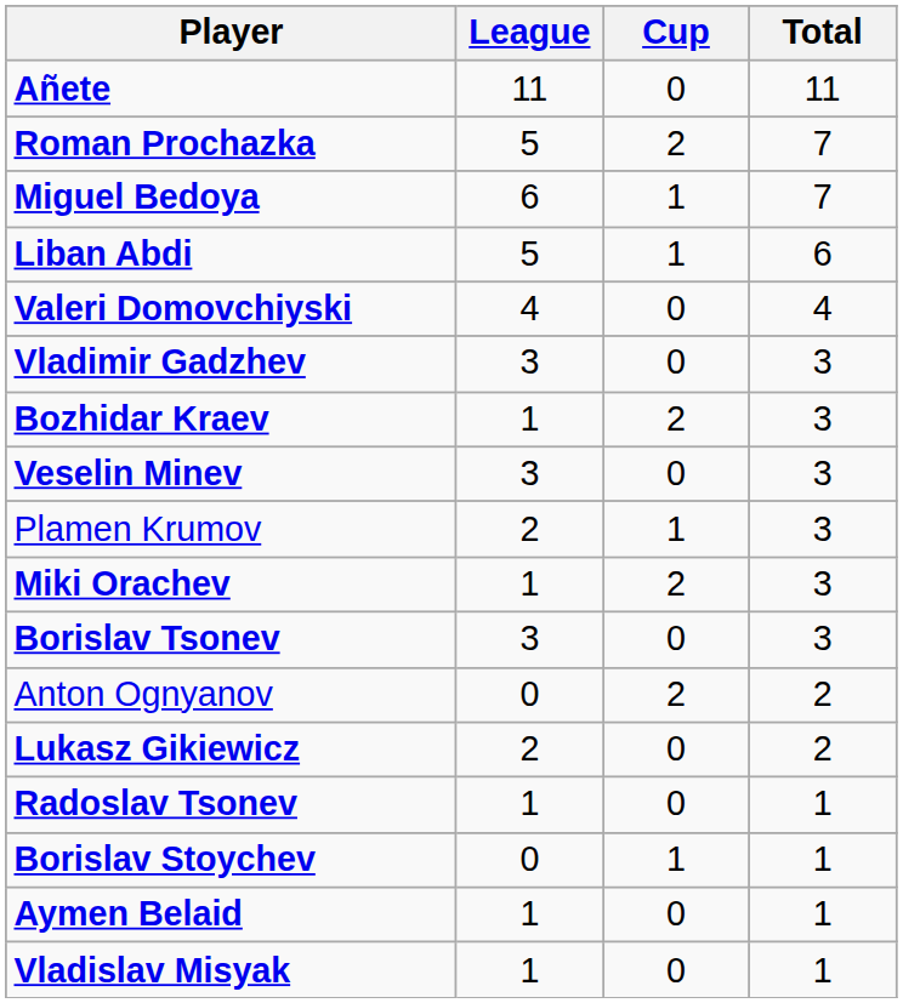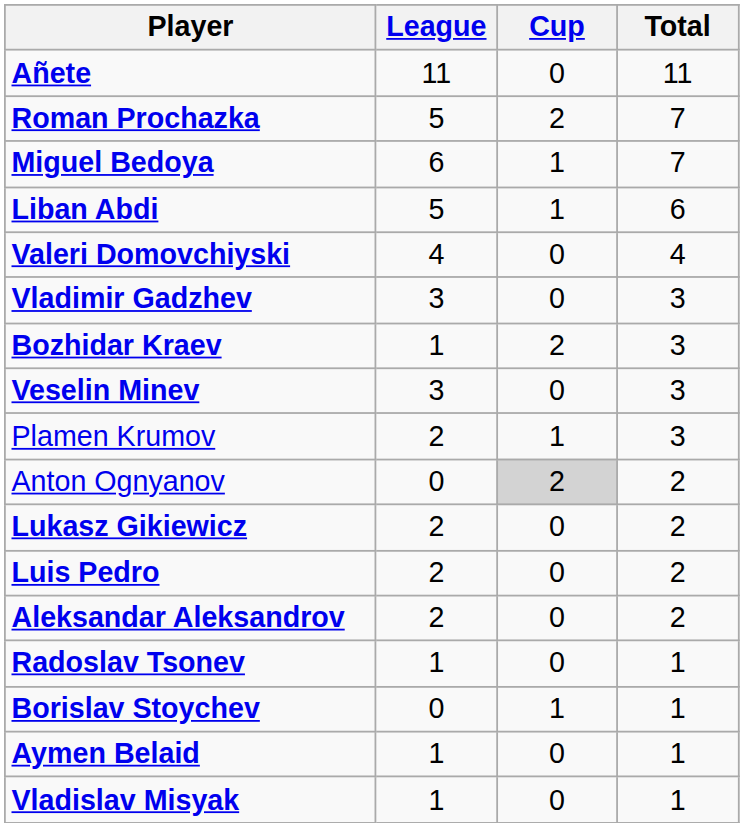 <table class="wikitable sortable">
 <tr>
 <th width=200>Player</th>
 <th width=60><a href='#'>League</a></th>
 <th width=60><a href='#'>Cup</a></th>
 <th width=60>Total</th>
 </tr>
 <tr>
 <td> <strong><a href='#'>Añete</a></strong></td>
 <td align=center>11</td>
 <td align=center>0</td>
 <td align=center>11</td>
 </tr>
 <tr>
 <td> <strong><a href='#'>Roman Prochazka</a></strong></td>
 <td align=center>5</td>
 <td align=center>2</td>
 <td align=center>7</td>
 </tr>
 <tr>
 <td> <strong><a href='#'>Miguel Bedoya</a></strong></td>
 <td align=center>6</td>
 <td align=center>1</td>
 <td align=center>7</td>
 </tr>
 <tr>
 <td> <strong><a href='#'>Liban Abdi</a></strong></td>
 <td align=center>5</td>
 <td align=center>1</td>
 <td align=center>6</td>
 </tr>
 <tr>
 <td> <strong><a href='#'>Valeri Domovchiyski</a></strong></td>
 <td align=center>4</td>
 <td align=center>0</td>
 <td align=center>4</td>
 </tr>
 <tr>
 <td> <strong><a href='#'>Vladimir Gadzhev</a></strong></td>
 <td align=center>3</td>
 <td align=center>0</td>
 <td align=center>3</td>
 </tr>
 <tr>
 <td> <strong><a href='#'>Bozhidar Kraev</a></strong></td>
 <td align=center>1</td>
 <td align=center>2</td>
 <td align=center>3</td>
 </tr>
 <tr>
 <td> <strong><a href='#'>Veselin Minev</a></strong></td>
 <td align=center>3</td>
 <td align=center>0</td>
 <td align=center>3</td>
 </tr>
 <tr>
 <td> <a href='#'>Plamen Krumov</a></td>
 <td align=center>2</td>
 <td align=center>1</td>
 <td align=center>3</td>
 </tr>
 <tr>
-<td> <strong><a href='#'>Miki Orachev</a></strong></td>
-<td align=center>1</td>
-<td align=center>2</td>
-<td align=center>3</td>
-</tr>
-<tr>
-<td> <strong><a href='#'>Borislav Tsonev</a></strong></td>
-<td align=center>3</td>
-<td align=center>0</td>
-<td align=center>3</td>
-</tr>
-<tr>
 <td> <a href='#'>Anton Ognyanov</a></td>
 <td align=center>0</td>
-<td align=center>2</td>
+<td align=center style="background: lightgrey;">2</td>
 <td align=center>2</td>
 </tr>
 <tr>
 <td> <strong><a href='#'>Lukasz Gikiewicz</a></strong></td>
+<td align=center>2</td>
+<td align=center>0</td>
+<td align=center>2</td>
+</tr>
+<tr>
+<td> <strong><a href='#'>Luis Pedro</a></strong></td>
+<td align=center>2</td>
+<td align=center>0</td>
+<td align=center>2</td>
+</tr>
+<tr>
+<td> <strong><a href='#'>Aleksandar Aleksandrov</a></strong></td>
 <td align=center>2</td>
 <td align=center>0</td>
 <td align=center>2</td>
 </tr>
 <tr>
 <td> <strong><a href='#'>Radoslav Tsonev</a></strong></td>
 <td align=center>1</td>
 <td align=center>0</td>
 <td align=center>1</td>
 </tr>
 <tr>
 <td> <strong><a href='#'>Borislav Stoychev</a></strong></td>
 <td align=center>0</td>
 <td align=center>1</td>
 <td align=center>1</td>
 </tr>
 <tr>
 <td> <strong><a href='#'>Aymen Belaid</a></strong></td>
 <td align=center>1</td>
 <td align=center>0</td>
 <td align=center>1</td>
 </tr>
 <tr>
 <td> <strong><a href='#'>Vladislav Misyak</a></strong></td>
 <td align=center>1</td>
 <td align=center>0</td>
 <td align=center>1</td>
 </tr>
 </table>
